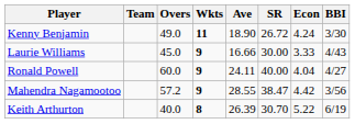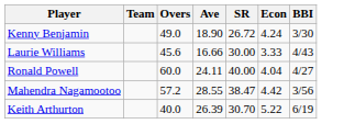 <table class="wikitable">
 <tr>
 <th>Player</th>
 <th>Team</th>
 <th>Overs</th>
-<th>Wkts</th>
 <th>Ave</th>
 <th>SR</th>
 <th>Econ</th>
 <th>BBI</th>
 </tr>
 <tr>
 <td><a href='#'>Kenny Benjamin</a></td>
 <td></td>
 <td>49.0</td>
-<td><strong>11</strong></td>
 <td>18.90</td>
 <td>26.72</td>
 <td>4.24</td>
 <td>3/30</td>
 </tr>
 <tr>
 <td><a href='#'>Laurie Williams</a></td>
 <td></td>
-<td>45.0</td>
-<td><strong>9</strong></td>
+<td>45.6</td>
 <td>16.66</td>
 <td>30.00</td>
 <td>3.33</td>
 <td>4/43</td>
 </tr>
 <tr>
 <td><a href='#'>Ronald Powell</a></td>
 <td></td>
 <td>60.0</td>
-<td><strong>9</strong></td>
 <td>24.11</td>
 <td>40.00</td>
 <td>4.04</td>
 <td>4/27</td>
 </tr>
 <tr>
 <td><a href='#'>Mahendra Nagamootoo</a></td>
 <td></td>
 <td>57.2</td>
-<td><strong>9</strong></td>
 <td>28.55</td>
 <td>38.47</td>
 <td>4.42</td>
 <td>3/56</td>
 </tr>
 <tr>
 <td><a href='#'>Keith Arthurton</a></td>
 <td></td>
 <td>40.0</td>
-<td><strong>8</strong></td>
 <td>26.39</td>
 <td>30.70</td>
 <td>5.22</td>
 <td>6/19</td>
 </tr>
 </table>
